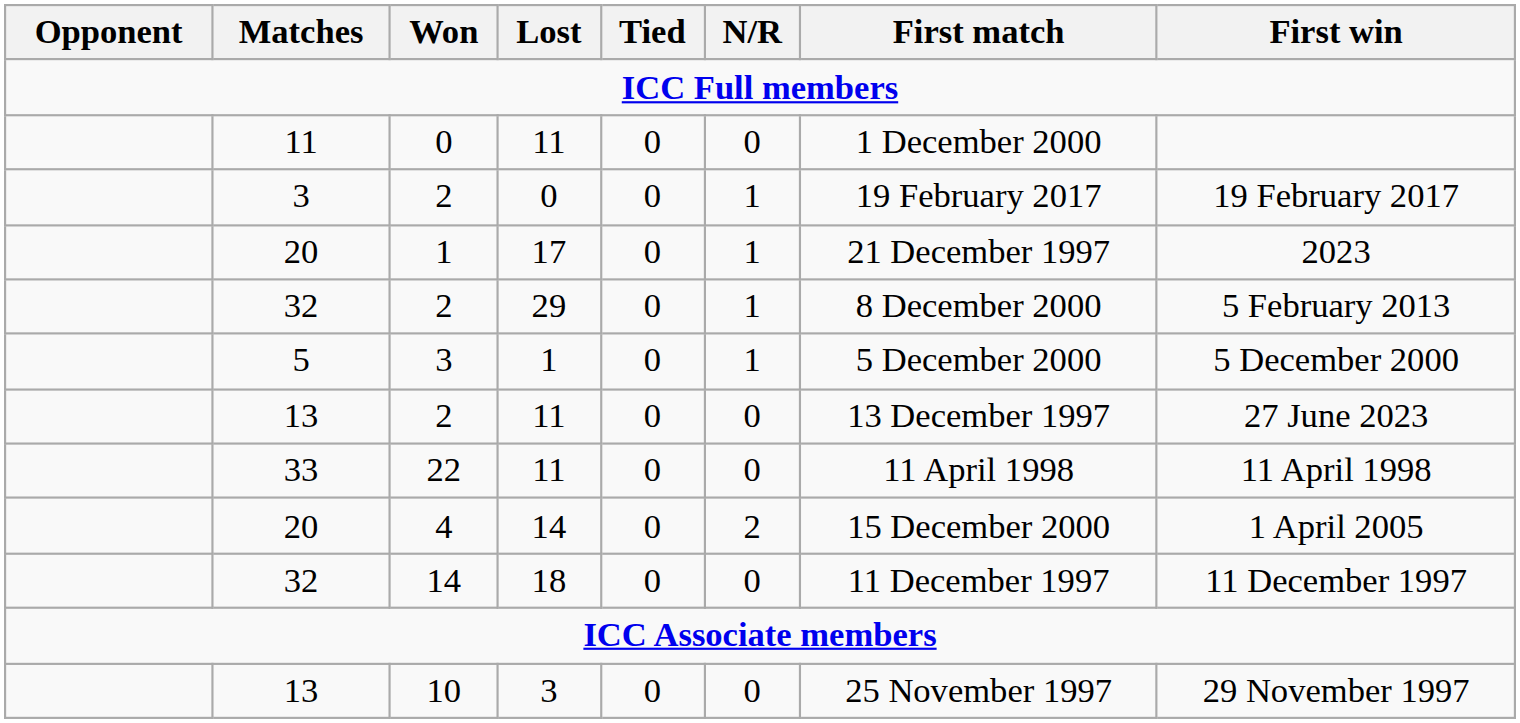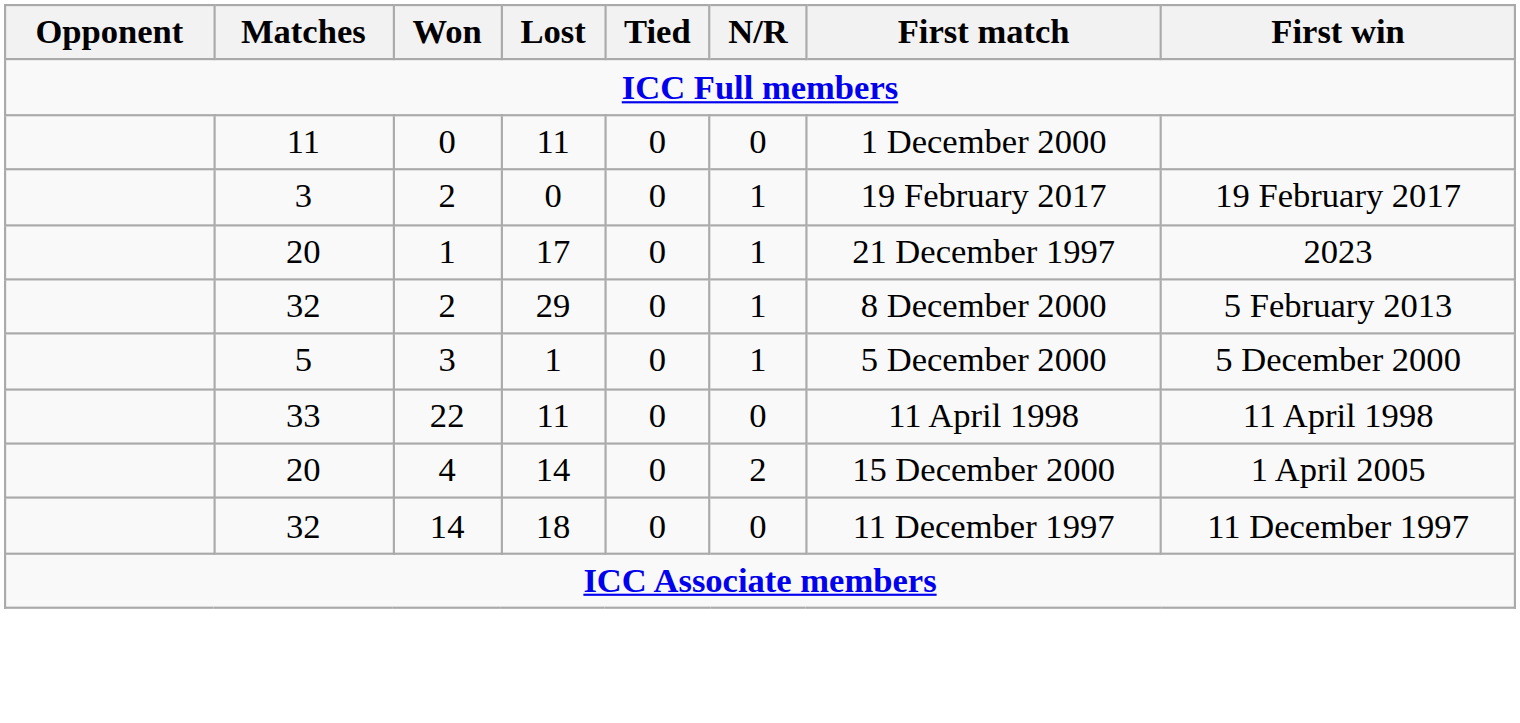 <table class="wikitable plainrowheaders sortable" style="text-align: center; width: 700px;">
 <tr>
 <th>Opponent</th>
 <th>Matches</th>
 <th>Won</th>
 <th>Lost</th>
 <th>Tied</th>
 <th>N/R</th>
 <th>First match</th>
 <th>First win</th>
 </tr>
 <tr>
 <td colspan="8" style="text-align:center;"><strong><a href='#'>ICC Full members</a></strong></td>
 </tr>
 <tr>
 <td align=left></td>
 <td>11</td>
 <td>0</td>
 <td>11</td>
 <td>0</td>
 <td>0</td>
 <td>1 December 2000</td>
 <td></td>
 </tr>
 <tr>
 <td align=left></td>
 <td>3</td>
 <td>2</td>
 <td>0</td>
 <td>0</td>
 <td>1</td>
 <td>19 February 2017</td>
 <td>19 February 2017</td>
 </tr>
 <tr>
 <td align=left></td>
 <td>20</td>
 <td>1</td>
 <td>17</td>
 <td>0</td>
 <td>1</td>
 <td>21 December 1997</td>
 <td>2023</td>
 </tr>
 <tr>
 <td align=left></td>
 <td>32</td>
 <td>2</td>
 <td>29</td>
 <td>0</td>
 <td>1</td>
 <td>8 December 2000</td>
 <td>5 February 2013</td>
 </tr>
 <tr>
 <td align=left></td>
 <td>5</td>
 <td>3</td>
 <td>1</td>
 <td>0</td>
 <td>1</td>
 <td>5 December 2000</td>
 <td>5 December 2000</td>
 </tr>
 <tr>
 <td align=left></td>
-<td>13</td>
-<td>2</td>
-<td>11</td>
-<td>0</td>
-<td>0</td>
-<td>13 December 1997</td>
-<td>27 June 2023</td>
-</tr>
-<tr>
-<td align=left></td>
 <td>33</td>
 <td>22</td>
 <td>11</td>
 <td>0</td>
 <td>0</td>
 <td>11 April 1998</td>
 <td>11 April 1998</td>
 </tr>
 <tr>
 <td align=left></td>
 <td>20</td>
 <td>4</td>
 <td>14</td>
 <td>0</td>
 <td>2</td>
 <td>15 December 2000</td>
 <td>1 April 2005</td>
 </tr>
 <tr>
 <td align=left></td>
 <td>32</td>
 <td>14</td>
 <td>18</td>
 <td>0</td>
 <td>0</td>
 <td>11 December 1997</td>
 <td>11 December 1997</td>
 </tr>
 <tr>
 <td colspan="8" style="text-align:center;"><strong><a href='#'>ICC Associate members</a></strong></td>
 </tr>
-<tr>
-<td align=left></td>
-<td>13</td>
-<td>10</td>
-<td>3</td>
-<td>0</td>
-<td>0</td>
-<td>25 November 1997</td>
-<td>29 November 1997</td>
-</tr>
 </table>
